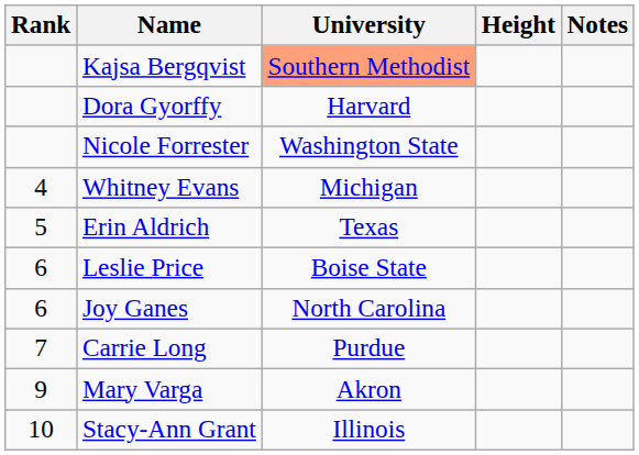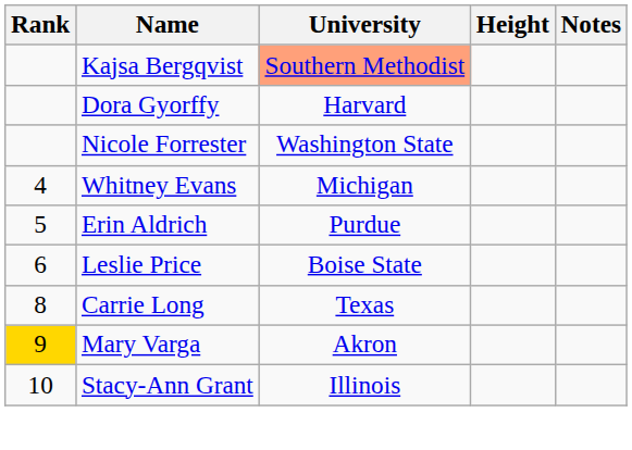 <table class="wikitable sortable" style="text-align:center">
 <tr>
 <th>Rank</th>
 <th>Name</th>
 <th>University</th>
 <th>Height</th>
 <th>Notes</th>
 </tr>
 <tr>
 <td></td>
 <td align=left><a href='#'>Kajsa Bergqvist</a> </td>
 <td style="background: lightsalmon;"><a href='#'>Southern Methodist</a></td>
 <td></td>
 <td></td>
 </tr>
 <tr>
 <td></td>
 <td align=left><a href='#'>Dora Gyorffy</a> </td>
 <td><a href='#'>Harvard</a></td>
 <td></td>
 <td></td>
 </tr>
 <tr>
 <td></td>
 <td align=left><a href='#'>Nicole Forrester</a> </td>
 <td><a href='#'>Washington State</a></td>
 <td></td>
 <td></td>
 </tr>
 <tr>
 <td>4</td>
 <td align=left><a href='#'>Whitney Evans</a></td>
 <td><a href='#'>Michigan</a></td>
 <td></td>
 <td></td>
 </tr>
 <tr>
 <td>5</td>
 <td align=left><a href='#'>Erin Aldrich</a></td>
-<td><a href='#'>Texas</a></td>
+<td><a href='#'>Purdue</a></td>
 <td></td>
 <td></td>
 </tr>
 <tr>
 <td>6</td>
 <td align=left><a href='#'>Leslie Price</a></td>
 <td><a href='#'>Boise State</a></td>
 <td></td>
 <td></td>
 </tr>
 <tr>
-<td>6</td>
-<td align=left><a href='#'>Joy Ganes</a></td>
-<td><a href='#'>North Carolina</a></td>
+<td>8</td>
+<td align=left><a href='#'>Carrie Long</a></td>
+<td><a href='#'>Texas</a></td>
 <td></td>
 <td></td>
 </tr>
 <tr>
-<td>7</td>
-<td align=left><a href='#'>Carrie Long</a></td>
-<td><a href='#'>Purdue</a></td>
-<td></td>
-<td></td>
-</tr>
-<tr>
-<td>9</td>
+<td style="background: gold;">9</td>
 <td align=left><a href='#'>Mary Varga</a></td>
 <td><a href='#'>Akron</a></td>
 <td></td>
 <td></td>
 </tr>
 <tr>
 <td>10</td>
 <td align=left><a href='#'>Stacy-Ann Grant</a></td>
 <td><a href='#'>Illinois</a></td>
 <td></td>
 <td></td>
 </tr>
 </table>
